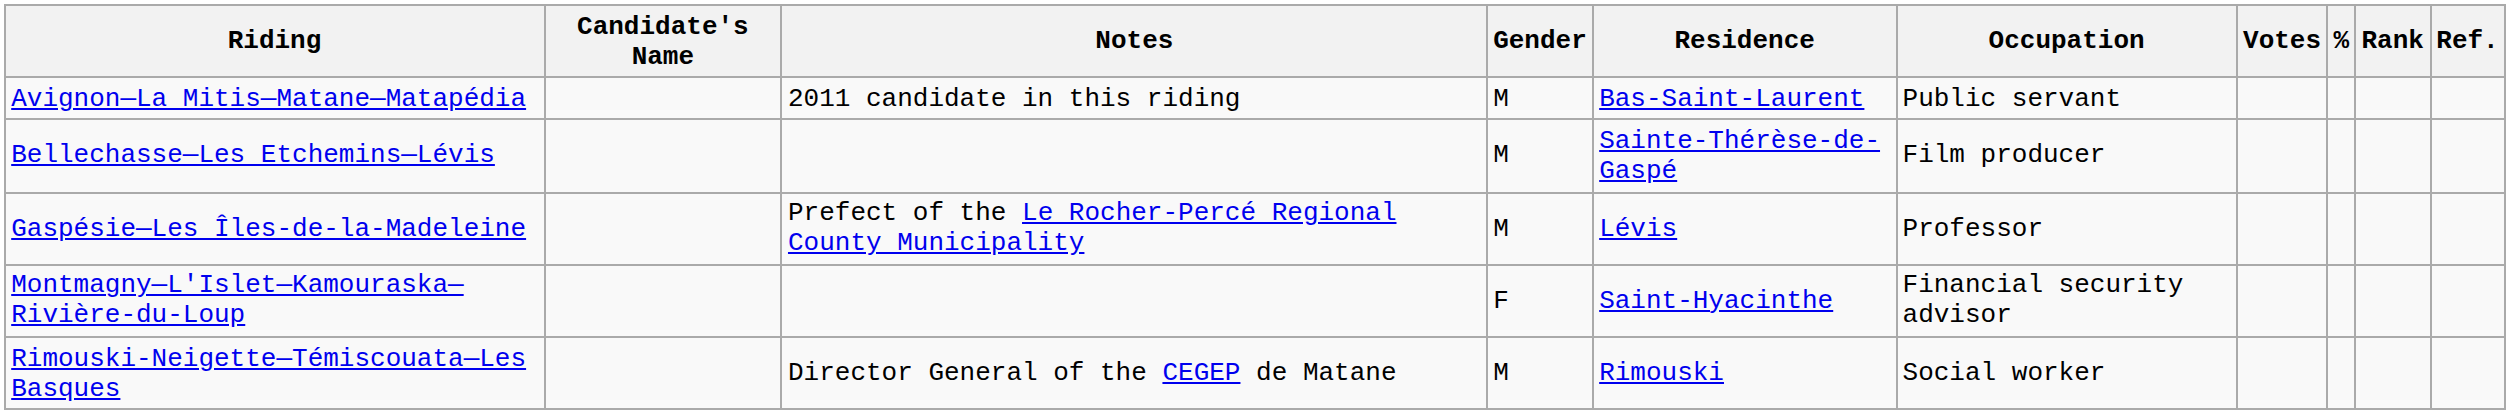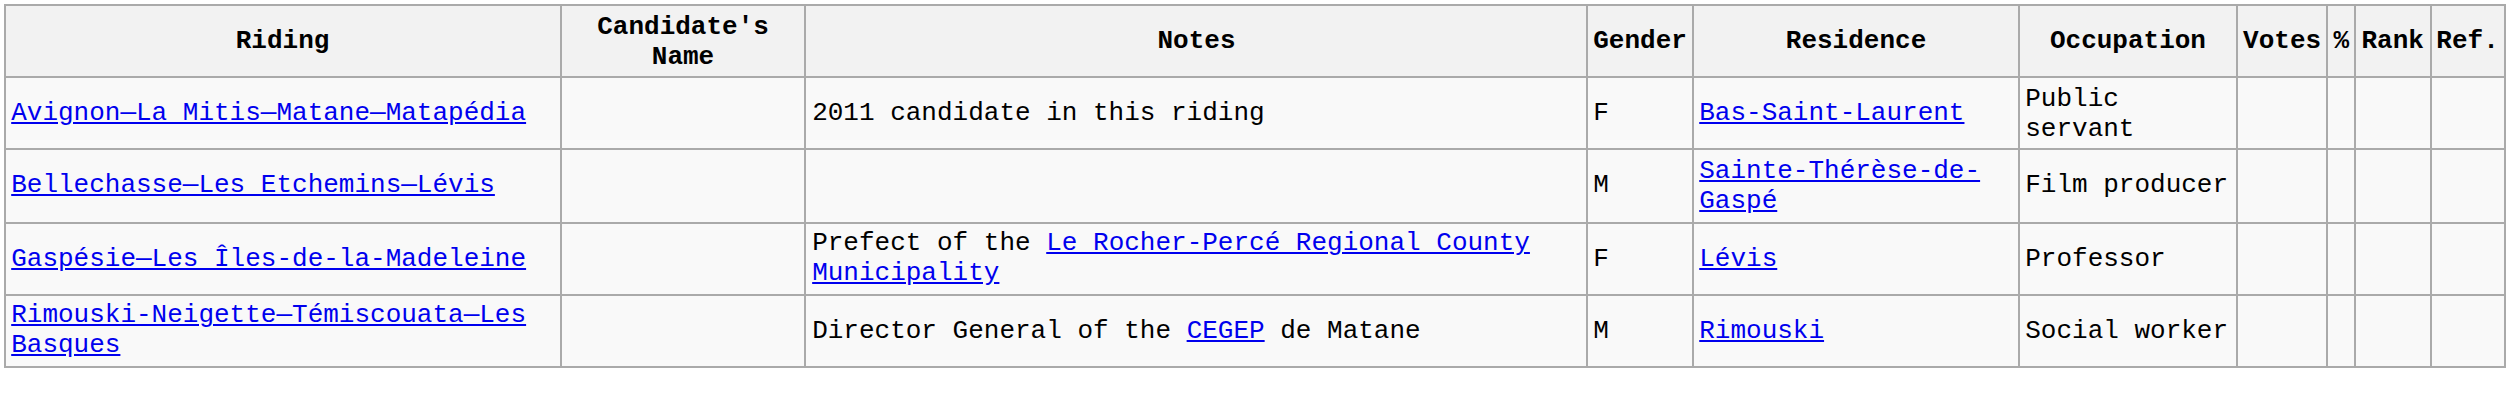 <table class="wikitable sortable">
 <tr>
 <th>Riding</th>
 <th>Candidate's Name</th>
 <th>Notes</th>
 <th>Gender</th>
 <th>Residence</th>
 <th>Occupation</th>
 <th>Votes</th>
 <th>%</th>
 <th>Rank</th>
 <th>Ref.</th>
 </tr>
 <tr>
 <td><a href='#'>Avignon—La Mitis—Matane—Matapédia</a></td>
 <td></td>
 <td>2011 candidate in this riding</td>
-<td>M</td>
+<td>F</td>
 <td><a href='#'>Bas-Saint-Laurent</a></td>
 <td>Public servant</td>
 <td></td>
 <td></td>
 <td></td>
 <td></td>
 </tr>
 <tr>
 <td><a href='#'>Bellechasse—Les Etchemins—Lévis</a></td>
 <td></td>
 <td></td>
 <td>M</td>
 <td><a href='#'>Sainte-Thérèse-de-Gaspé</a></td>
 <td>Film producer</td>
 <td></td>
 <td></td>
 <td></td>
 <td></td>
 </tr>
 <tr>
 <td><a href='#'>Gaspésie—Les Îles-de-la-Madeleine</a></td>
 <td></td>
 <td>Prefect of the <a href='#'>Le Rocher-Percé Regional County Municipality</a></td>
-<td>M</td>
+<td>F</td>
 <td><a href='#'>Lévis</a></td>
 <td>Professor</td>
-<td></td>
-<td></td>
-<td></td>
-<td></td>
-</tr>
-<tr>
-<td><a href='#'>Montmagny—L'Islet—Kamouraska—Rivière-du-Loup</a></td>
-<td></td>
-<td></td>
-<td>F</td>
-<td><a href='#'>Saint-Hyacinthe</a></td>
-<td>Financial security advisor</td>
 <td></td>
 <td></td>
 <td></td>
 <td></td>
 </tr>
 <tr>
 <td><a href='#'>Rimouski-Neigette—Témiscouata—Les Basques</a></td>
 <td></td>
 <td>Director General of the <a href='#'>CEGEP</a> de Matane</td>
 <td>M</td>
 <td><a href='#'>Rimouski</a></td>
 <td>Social worker</td>
 <td></td>
 <td></td>
 <td></td>
 <td></td>
 </tr>
 </table>
